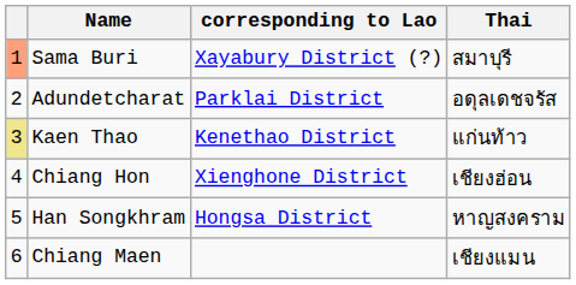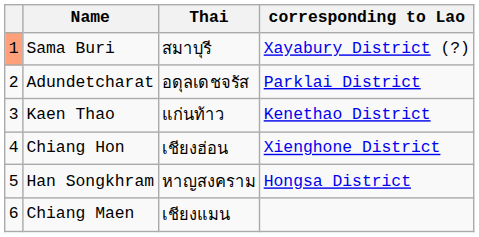 <table class="wikitable"  style="font-size:90%;">
 <tr>
 <th></th>
 <th>Name</th>
+<th>Thai</th>
 <th>corresponding to Lao</th>
-<th>Thai</th>
 </tr>
 <tr>
 <td style="background: lightsalmon;">1</td>
 <td>Sama Buri</td>
+<td>สมาบุรี</td>
 <td><a href='#'>Xayabury District</a> (?)</td>
-<td>สมาบุรี</td>
 </tr>
 <tr>
 <td>2</td>
 <td>Adundetcharat</td>
+<td>อดุลเดชจรัส</td>
 <td><a href='#'>Parklai District</a></td>
-<td>อดุลเดชจรัส</td>
 </tr>
 <tr>
-<td style="background: khaki;">3</td>
+<td>3</td>
 <td>Kaen Thao</td>
+<td>แก่นท้าว</td>
 <td><a href='#'>Kenethao District</a></td>
-<td>แก่นท้าว</td>
 </tr>
 <tr>
 <td>4</td>
 <td>Chiang Hon</td>
+<td>เชียงฮ่อน</td>
 <td><a href='#'>Xienghone District</a></td>
-<td>เชียงฮ่อน</td>
 </tr>
 <tr>
 <td>5</td>
 <td>Han Songkhram</td>
+<td>หาญสงคราม</td>
 <td><a href='#'>Hongsa District</a></td>
-<td>หาญสงคราม</td>
 </tr>
 <tr>
 <td>6</td>
 <td>Chiang Maen</td>
+<td>เชียงแมน</td>
 <td></td>
-<td>เชียงแมน</td>
 </tr>
 </table>
